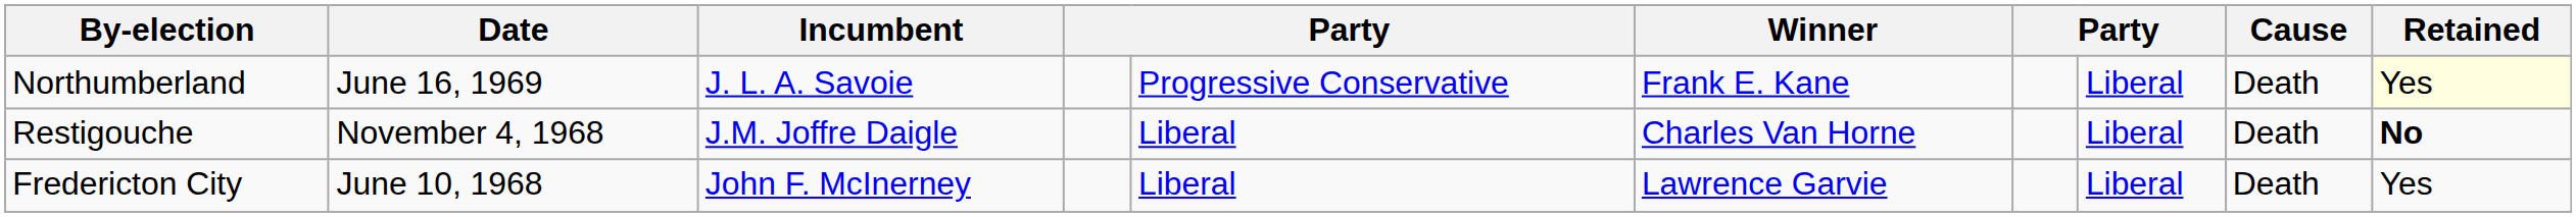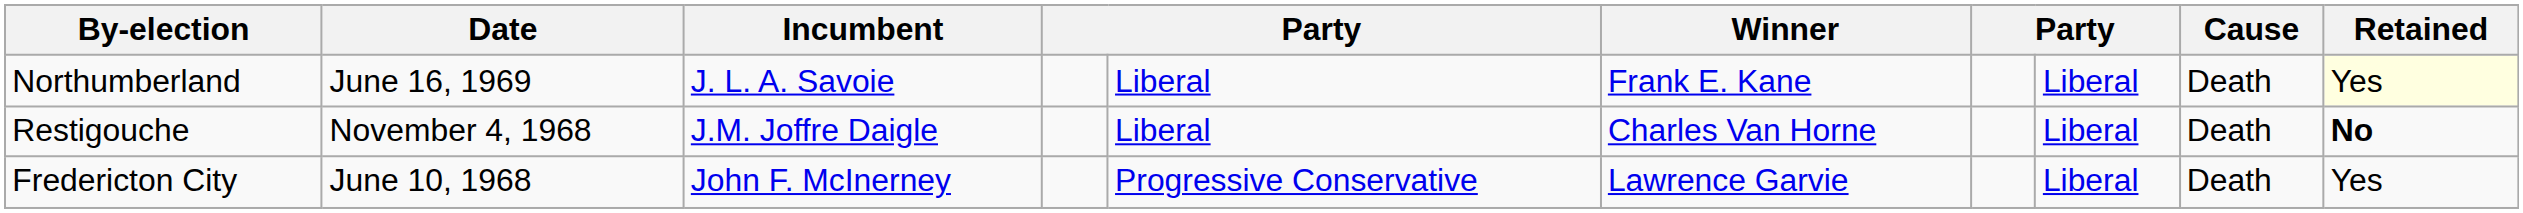 <table class=wikitable style="width:100%">
 <tr>
 <th>By-election</th>
 <th>Date</th>
 <th>Incumbent</th>
 <th colspan=2>Party</th>
 <th>Winner</th>
 <th colspan=2>Party</th>
 <th>Cause</th>
 <th>Retained</th>
 </tr>
 <tr>
 <td>Northumberland</td>
 <td>June 16, 1969</td>
 <td><a href='#'>J. L. A. Savoie</a></td>
 <td>    </td>
-<td><a href='#'>Progressive Conservative</a></td>
+<td><a href='#'>Liberal</a></td>
 <td><a href='#'>Frank E. Kane</a></td>
 <td>    </td>
 <td><a href='#'>Liberal</a></td>
 <td>Death</td>
 <td style="background: lightyellow;">Yes</td>
 </tr>
 <tr>
 <td>Restigouche</td>
 <td>November 4, 1968</td>
 <td><a href='#'>J.M. Joffre Daigle</a></td>
 <td>    </td>
 <td><a href='#'>Liberal</a></td>
 <td><a href='#'>Charles Van Horne</a></td>
 <td>    </td>
 <td><a href='#'>Liberal</a></td>
 <td>Death</td>
 <td><strong>No</strong></td>
 </tr>
 <tr>
 <td>Fredericton City</td>
 <td>June 10, 1968</td>
 <td><a href='#'>John F. McInerney</a></td>
 <td>    </td>
-<td><a href='#'>Liberal</a></td>
+<td><a href='#'>Progressive Conservative</a></td>
 <td><a href='#'>Lawrence Garvie</a></td>
 <td>    </td>
 <td><a href='#'>Liberal</a></td>
 <td>Death</td>
 <td>Yes</td>
 </tr>
 </table>
